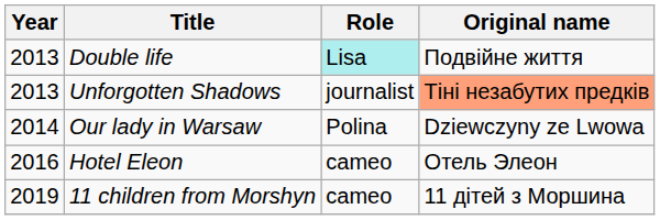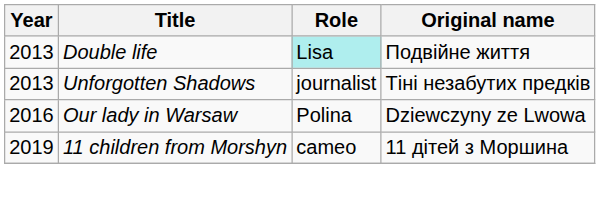 <table class= "wikitable sortable">
 <tr>
 <th>Year</th>
 <th>Title</th>
 <th>Role</th>
 <th>Original name</th>
 </tr>
 <tr>
 <td>2013</td>
 <td><em>Double life</em></td>
 <td style="background: paleturquoise;">Lisa</td>
 <td>Подвійне життя</td>
 </tr>
 <tr>
 <td>2013</td>
 <td><em>Unforgotten Shadows</em></td>
 <td>journalist</td>
-<td style="background: lightsalmon;">Тіні незабутих предків</td>
+<td>Тіні незабутих предків</td>
 </tr>
 <tr>
-<td>2014</td>
+<td>2016</td>
 <td><em>Our lady in Warsaw</em></td>
 <td>Polina</td>
 <td>Dziewczyny ze Lwowa</td>
-</tr>
-<tr>
-<td>2016</td>
-<td><em>Hotel Eleon</em></td>
-<td>cameo</td>
-<td>Отель Элеон</td>
 </tr>
 <tr>
 <td>2019</td>
 <td><em>11 children from Morshyn</em></td>
 <td>cameo</td>
 <td>11 дітей з Моршина</td>
 </tr>
 <tr>
 </tr>
 </table>
